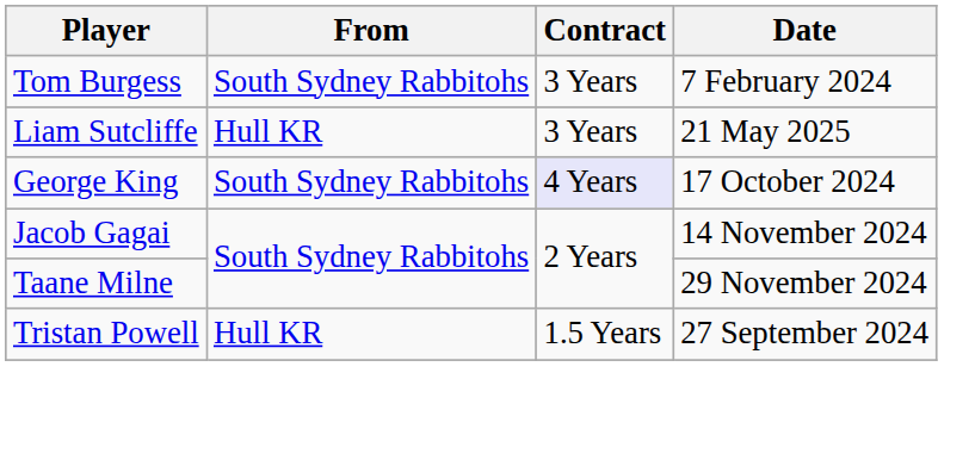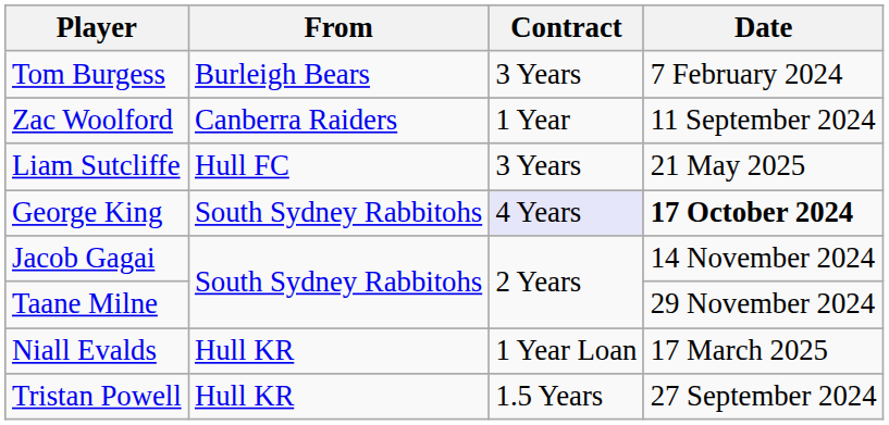 <table class="wikitable">
 <tr>
 <th>Player</th>
 <th>From</th>
 <th>Contract</th>
 <th>Date</th>
 </tr>
 <tr>
 <td> <a href='#'>Tom Burgess</a></td>
-<td> <a href='#'>South Sydney Rabbitohs</a></td>
+<td> <a href='#'>Burleigh Bears</a></td>
 <td>3 Years</td>
 <td>7 February 2024</td>
 </tr>
 <tr>
+<td> <a href='#'>Zac Woolford</a></td>
+<td> <a href='#'>Canberra Raiders</a></td>
+<td>1 Year</td>
+<td>11 September 2024</td>
+</tr>
+<tr>
 <td> <a href='#'>Liam Sutcliffe</a></td>
-<td> <a href='#'>Hull KR</a></td>
+<td> <a href='#'>Hull FC</a></td>
 <td>3 Years</td>
 <td>21 May 2025</td>
 </tr>
 <tr>
 <td> <a href='#'>George King</a></td>
 <td> <a href='#'>South Sydney Rabbitohs</a></td>
 <td style="background: lavender;">4 Years</td>
-<td>17 October 2024</td>
+<td><strong>17 October 2024</strong></td>
 </tr>
 <tr>
 <td> <a href='#'>Jacob Gagai</a></td>
 <td Rowspan=2> <a href='#'>South Sydney Rabbitohs</a></td>
 <td Rowspan=2>2 Years</td>
 <td>14 November 2024</td>
 </tr>
 <tr>
 <td> <a href='#'>Taane Milne</a></td>
 <td>29 November 2024</td>
 </tr>
 <tr>
+<td> <a href='#'>Niall Evalds</a></td>
+<td> <a href='#'>Hull KR</a></td>
+<td>1 Year Loan</td>
+<td>17 March 2025</td>
+</tr>
+<tr>
 <td> <a href='#'>Tristan Powell</a></td>
 <td> <a href='#'>Hull KR</a></td>
 <td>1.5 Years</td>
 <td>27 September 2024</td>
 </tr>
 </table>
